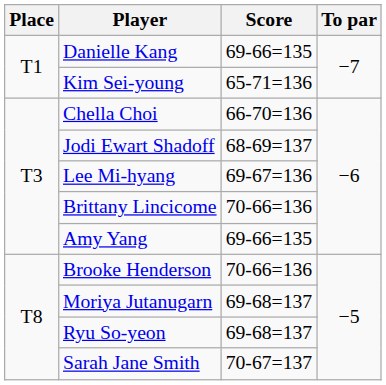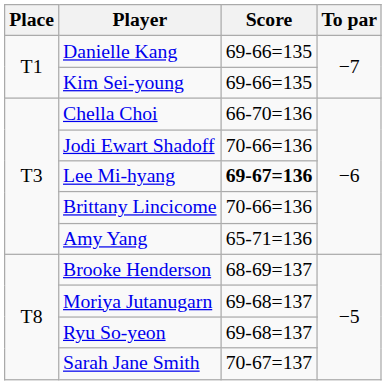 <table class="wikitable">
 <tr>
 <th>Place</th>
 <th>Player</th>
 <th>Score</th>
 <th>To par</th>
 </tr>
 <tr>
 <td align=center rowspan=2>T1</td>
 <td> <a href='#'>Danielle Kang</a></td>
 <td>69-66=135</td>
 <td align=center rowspan=2>−7</td>
 </tr>
 <tr>
 <td> <a href='#'>Kim Sei-young</a></td>
-<td>65-71=136</td>
+<td>69-66=135</td>
 </tr>
 <tr>
 <td align=center rowspan=5>T3</td>
 <td> <a href='#'>Chella Choi</a></td>
 <td>66-70=136</td>
 <td align=center rowspan=5>−6</td>
 </tr>
 <tr>
 <td> <a href='#'>Jodi Ewart Shadoff</a></td>
-<td>68-69=137</td>
+<td>70-66=136</td>
 </tr>
 <tr>
 <td> <a href='#'>Lee Mi-hyang</a></td>
-<td>69-67=136</td>
+<td><strong>69-67=136</strong></td>
 </tr>
 <tr>
 <td> <a href='#'>Brittany Lincicome</a></td>
 <td>70-66=136</td>
 </tr>
 <tr>
 <td> <a href='#'>Amy Yang</a></td>
-<td>69-66=135</td>
+<td>65-71=136</td>
 </tr>
 <tr>
 <td align=center rowspan=4>T8</td>
 <td> <a href='#'>Brooke Henderson</a></td>
-<td>70-66=136</td>
+<td>68-69=137</td>
 <td align=center rowspan=4>−5</td>
 </tr>
 <tr>
 <td> <a href='#'>Moriya Jutanugarn</a></td>
 <td>69-68=137</td>
 </tr>
 <tr>
 <td> <a href='#'>Ryu So-yeon</a></td>
 <td>69-68=137</td>
 </tr>
 <tr>
 <td> <a href='#'>Sarah Jane Smith</a></td>
 <td>70-67=137</td>
 </tr>
 </table>
